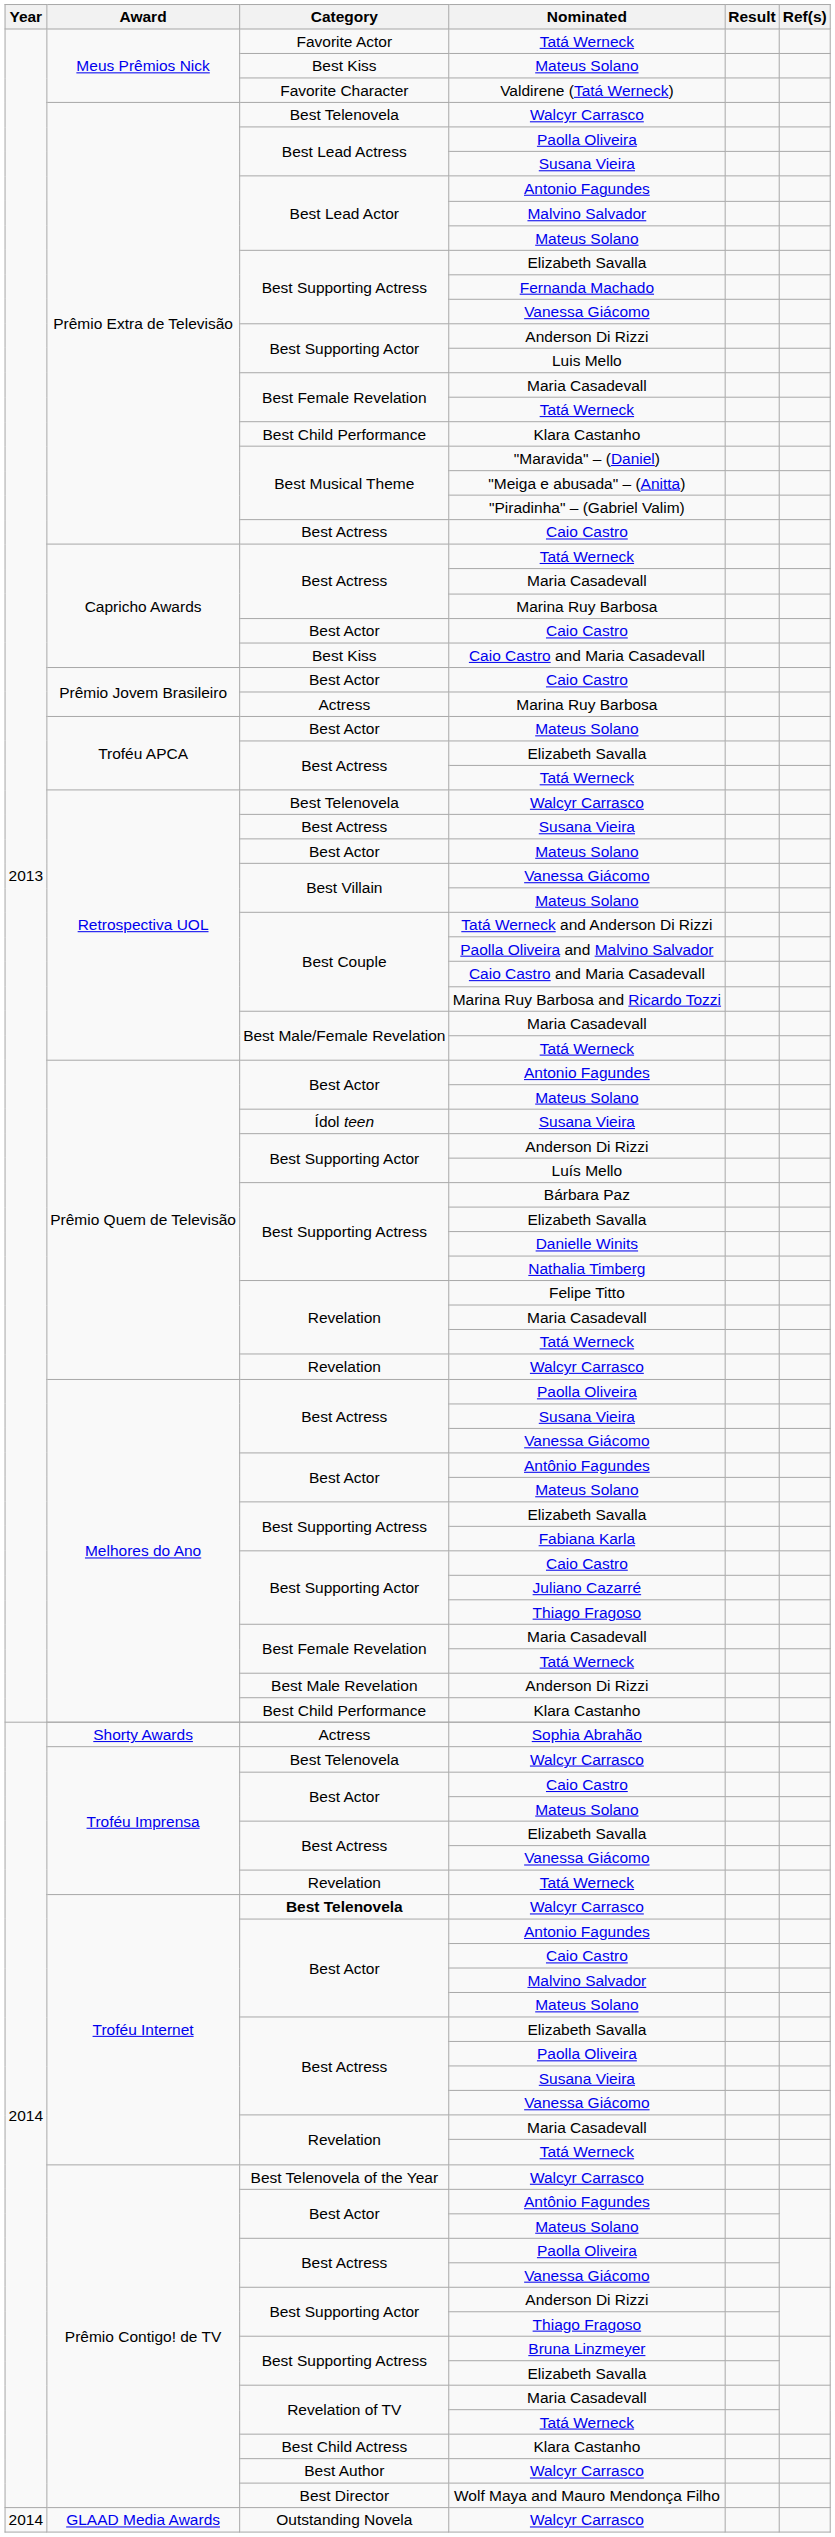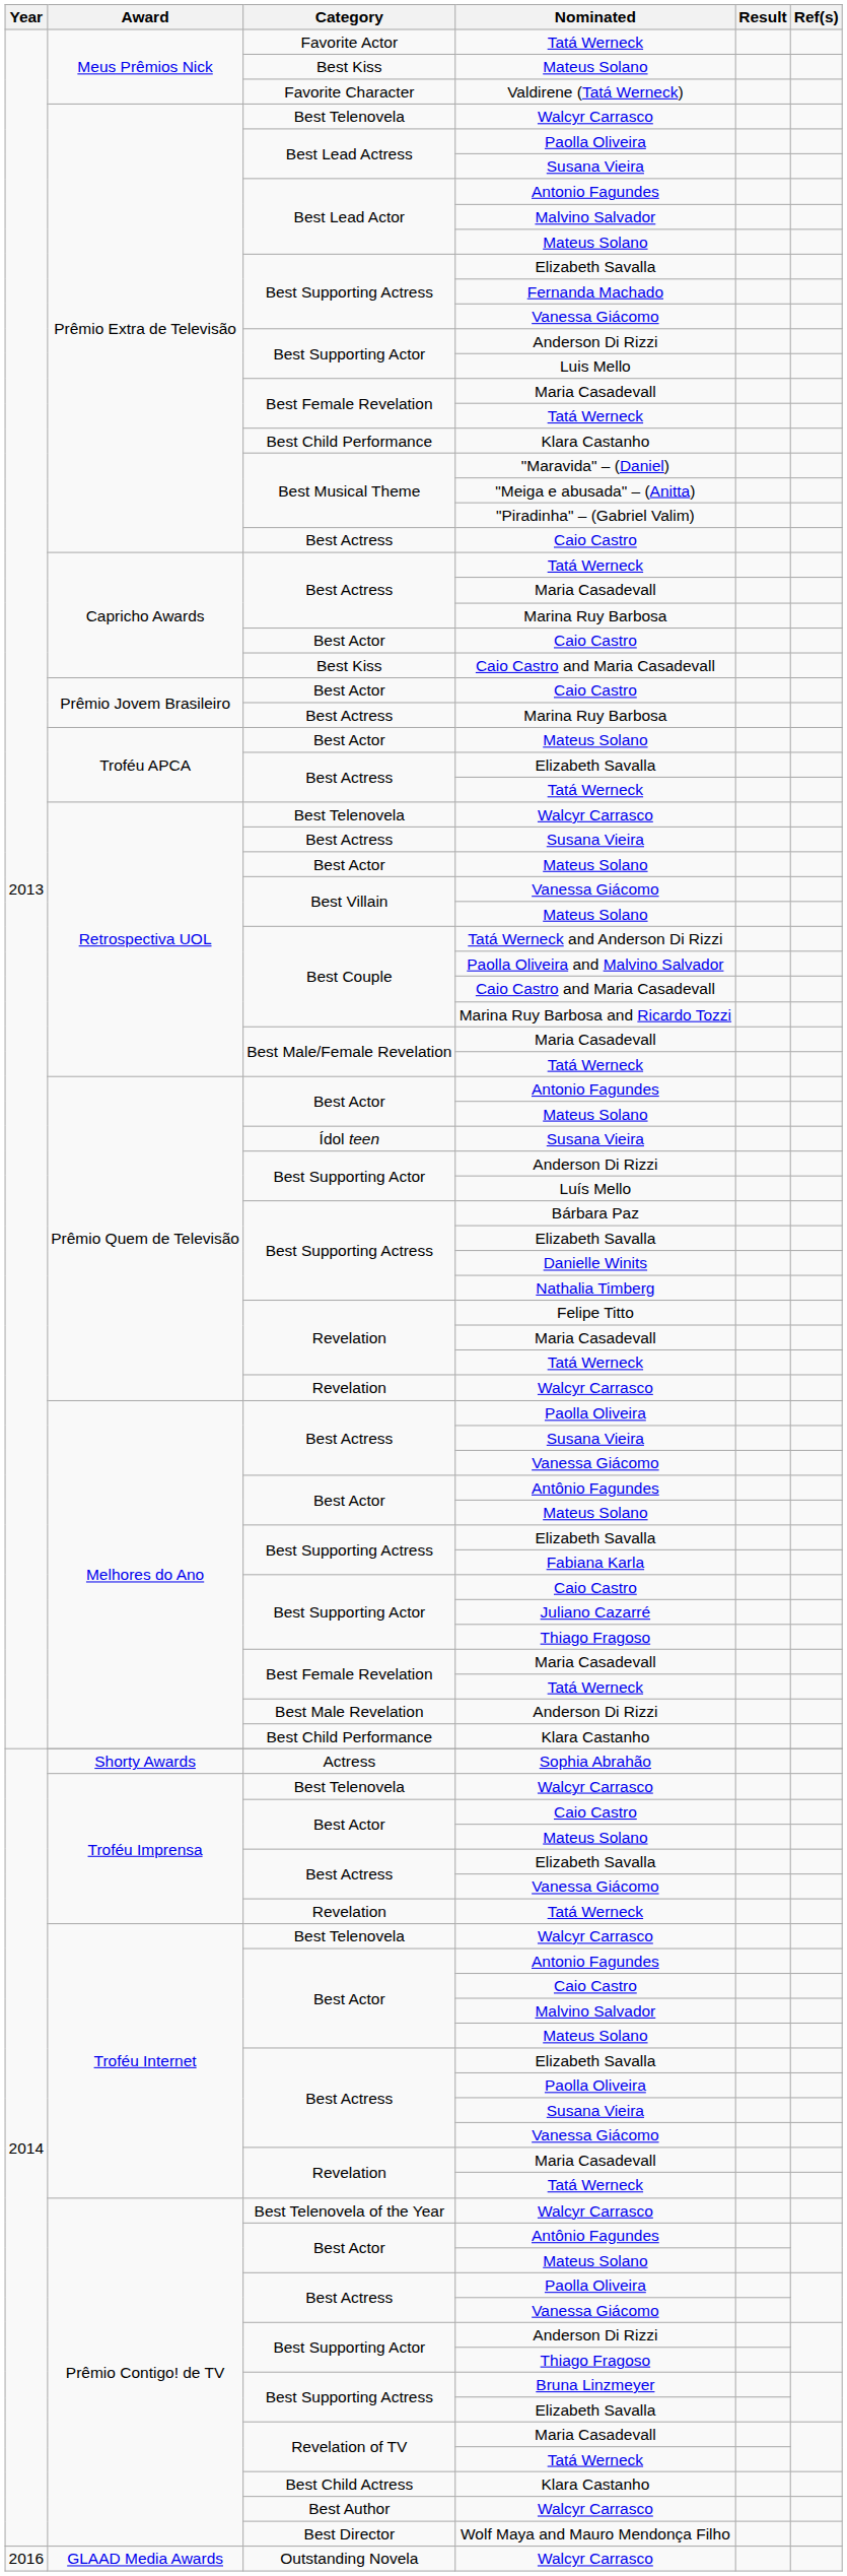 <table class="wikitable" style="margin:auto; font-size: 95%; text-align:center;">
 <tr>
 <th>Year</th>
 <th>Award</th>
 <th>Category</th>
 <th>Nominated</th>
 <th>Result</th>
 <th>Ref(s)</th>
 </tr>
 <tr>
 <td rowspan="69">2013</td>
 <td rowspan="3"><a href='#'>Meus Prêmios Nick</a></td>
 <td>Favorite Actor</td>
 <td><a href='#'>Tatá Werneck</a></td>
 <td></td>
 <td></td>
 </tr>
 <tr>
 <td>Best Kiss</td>
 <td><a href='#'>Mateus Solano</a></td>
 <td></td>
 <td></td>
 </tr>
 <tr>
 <td>Favorite Character</td>
 <td>Valdirene (<a href='#'>Tatá Werneck</a>)</td>
 <td></td>
 <td></td>
 </tr>
 <tr>
 <td rowspan="18">Prêmio Extra de Televisão</td>
 <td>Best Telenovela</td>
 <td><a href='#'>Walcyr Carrasco</a></td>
 <td></td>
 <td></td>
 </tr>
 <tr>
 <td rowspan="2">Best Lead Actress</td>
 <td><a href='#'>Paolla Oliveira</a></td>
 <td></td>
 <td></td>
 </tr>
 <tr>
 <td><a href='#'>Susana Vieira</a></td>
 <td></td>
 <td></td>
 </tr>
 <tr>
 <td rowspan="3">Best Lead Actor</td>
 <td><a href='#'>Antonio Fagundes</a></td>
 <td></td>
 <td></td>
 </tr>
 <tr>
 <td><a href='#'>Malvino Salvador</a></td>
 <td></td>
 <td></td>
 </tr>
 <tr>
 <td><a href='#'>Mateus Solano</a></td>
 <td></td>
 <td></td>
 </tr>
 <tr>
 <td rowspan="3">Best Supporting Actress</td>
 <td>Elizabeth Savalla</td>
 <td></td>
 <td></td>
 </tr>
 <tr>
 <td><a href='#'>Fernanda Machado</a></td>
 <td></td>
 <td></td>
 </tr>
 <tr>
 <td><a href='#'>Vanessa Giácomo</a></td>
 <td></td>
 <td></td>
 </tr>
 <tr>
 <td rowspan="2">Best Supporting Actor</td>
 <td>Anderson Di Rizzi</td>
 <td></td>
 <td></td>
 </tr>
 <tr>
 <td>Luis Mello</td>
 <td></td>
 <td></td>
 </tr>
 <tr>
 <td rowspan="2">Best Female Revelation</td>
 <td>Maria Casadevall</td>
 <td></td>
 <td></td>
 </tr>
 <tr>
 <td><a href='#'>Tatá Werneck</a></td>
 <td></td>
 <td></td>
 </tr>
 <tr>
 <td>Best Child Performance</td>
 <td>Klara Castanho</td>
 <td></td>
 <td></td>
 </tr>
 <tr>
 <td rowspan="3">Best Musical Theme</td>
 <td>"Maravida" – (<a href='#'>Daniel</a>)</td>
 <td></td>
 <td></td>
 </tr>
 <tr>
 <td>"Meiga e abusada" – (<a href='#'>Anitta</a>)</td>
 <td></td>
 <td></td>
 </tr>
 <tr>
 <td>"Piradinha" – (Gabriel Valim)</td>
 <td></td>
 <td></td>
 </tr>
 <tr>
 <td>Best Actress</td>
 <td><a href='#'>Caio Castro</a></td>
 <td></td>
 <td></td>
 </tr>
 <tr>
 <td rowspan="5">Capricho Awards</td>
 <td rowspan="3">Best Actress</td>
 <td><a href='#'>Tatá Werneck</a></td>
 <td></td>
 </tr>
 <tr>
 <td>Maria Casadevall</td>
 <td></td>
 <td></td>
 </tr>
 <tr>
 <td>Marina Ruy Barbosa</td>
 <td></td>
 <td></td>
 </tr>
 <tr>
 <td>Best Actor</td>
 <td><a href='#'>Caio Castro</a></td>
 <td></td>
 <td></td>
 </tr>
 <tr>
 <td>Best Kiss</td>
 <td><a href='#'>Caio Castro</a> and Maria Casadevall</td>
 <td></td>
 <td></td>
 </tr>
 <tr>
 <td rowspan="2">Prêmio Jovem Brasileiro</td>
 <td>Best Actor</td>
 <td><a href='#'>Caio Castro</a></td>
 <td></td>
 <td></td>
 </tr>
 <tr>
-<td>Actress</td>
+<td>Best Actress</td>
 <td>Marina Ruy Barbosa</td>
 <td></td>
 <td></td>
 </tr>
 <tr>
 <td rowspan="3">Troféu APCA</td>
 <td>Best Actor</td>
 <td><a href='#'>Mateus Solano</a></td>
 <td></td>
 </tr>
 <tr>
 <td rowspan="2">Best Actress</td>
 <td>Elizabeth Savalla</td>
 <td></td>
 <td></td>
 </tr>
 <tr>
 <td><a href='#'>Tatá Werneck</a></td>
 <td></td>
 <td></td>
 </tr>
 <tr>
 <td rowspan=11><a href='#'>Retrospectiva UOL</a></td>
 <td>Best Telenovela</td>
 <td><a href='#'>Walcyr Carrasco</a></td>
 <td></td>
 <td></td>
 </tr>
 <tr>
 <td>Best Actress</td>
 <td><a href='#'>Susana Vieira</a></td>
 <td></td>
 <td></td>
 </tr>
 <tr>
 <td>Best Actor</td>
 <td><a href='#'>Mateus Solano</a></td>
 <td></td>
 <td></td>
 </tr>
 <tr>
 <td rowspan=2>Best Villain</td>
 <td><a href='#'>Vanessa Giácomo</a></td>
 <td></td>
 <td></td>
 </tr>
 <tr>
 <td><a href='#'>Mateus Solano</a></td>
 <td></td>
 <td></td>
 </tr>
 <tr>
 <td rowspan=4>Best Couple</td>
 <td><a href='#'>Tatá Werneck</a> and Anderson Di Rizzi</td>
 <td></td>
 <td></td>
 </tr>
 <tr>
 <td><a href='#'>Paolla Oliveira</a> and <a href='#'>Malvino Salvador</a></td>
 <td></td>
 <td></td>
 </tr>
 <tr>
 <td><a href='#'>Caio Castro</a> and Maria Casadevall</td>
 <td></td>
 <td></td>
 </tr>
 <tr>
 <td>Marina Ruy Barbosa and <a href='#'>Ricardo Tozzi</a></td>
 <td></td>
 <td></td>
 </tr>
 <tr>
 <td rowspan=2>Best Male/Female Revelation</td>
 <td>Maria Casadevall</td>
 <td></td>
 <td></td>
 </tr>
 <tr>
 <td><a href='#'>Tatá Werneck</a></td>
 <td></td>
 <td></td>
 </tr>
 <tr>
 <td rowspan="13">Prêmio Quem de Televisão</td>
 <td rowspan="2">Best Actor</td>
 <td><a href='#'>Antonio Fagundes</a></td>
 <td></td>
 <td></td>
 </tr>
 <tr>
 <td><a href='#'>Mateus Solano</a></td>
 <td></td>
 <td></td>
 </tr>
 <tr>
 <td>Ídol <em>teen</em></td>
 <td><a href='#'>Susana Vieira</a></td>
 <td></td>
 <td></td>
 </tr>
 <tr>
 <td rowspan="2">Best Supporting Actor</td>
 <td>Anderson Di Rizzi</td>
 <td></td>
 <td></td>
 </tr>
 <tr>
 <td>Luís Mello</td>
 <td></td>
 <td></td>
 </tr>
 <tr>
 <td rowspan="4">Best Supporting Actress</td>
 <td>Bárbara Paz</td>
 <td></td>
 <td></td>
 </tr>
 <tr>
 <td>Elizabeth Savalla</td>
 <td></td>
 <td></td>
 </tr>
 <tr>
 <td><a href='#'>Danielle Winits</a></td>
 <td></td>
 <td></td>
 </tr>
 <tr>
 <td><a href='#'>Nathalia Timberg</a></td>
 <td></td>
 <td></td>
 </tr>
 <tr>
 <td rowspan="3">Revelation</td>
 <td>Felipe Titto</td>
 <td></td>
 <td></td>
 </tr>
 <tr>
 <td>Maria Casadevall</td>
 <td></td>
 <td></td>
 </tr>
 <tr>
 <td><a href='#'>Tatá Werneck</a></td>
 <td></td>
 <td></td>
 </tr>
 <tr>
 <td>Revelation</td>
 <td><a href='#'>Walcyr Carrasco</a></td>
 <td></td>
 <td></td>
 </tr>
 <tr>
 <td rowspan="14"><a href='#'>Melhores do Ano</a></td>
 <td rowspan="3">Best Actress</td>
 <td><a href='#'>Paolla Oliveira</a></td>
 <td></td>
 <td></td>
 </tr>
 <tr>
 <td><a href='#'>Susana Vieira</a></td>
 <td></td>
 <td></td>
 </tr>
 <tr>
 <td><a href='#'>Vanessa Giácomo</a></td>
 <td></td>
 <td></td>
 </tr>
 <tr>
 <td rowspan="2">Best Actor</td>
 <td><a href='#'>Antônio Fagundes</a></td>
 <td></td>
 </tr>
 <tr>
 <td><a href='#'>Mateus Solano</a></td>
 <td></td>
 <td></td>
 </tr>
 <tr>
 <td rowspan="2">Best Supporting Actress</td>
 <td>Elizabeth Savalla</td>
 <td></td>
 <td></td>
 </tr>
 <tr>
 <td><a href='#'>Fabiana Karla</a></td>
 <td></td>
 <td></td>
 </tr>
 <tr>
 <td rowspan="3">Best Supporting Actor</td>
 <td><a href='#'>Caio Castro</a></td>
 <td></td>
 <td></td>
 </tr>
 <tr>
 <td><a href='#'>Juliano Cazarré</a></td>
 <td></td>
 <td></td>
 </tr>
 <tr>
 <td><a href='#'>Thiago Fragoso</a></td>
 <td></td>
 <td></td>
 </tr>
 <tr>
 <td rowspan="2">Best Female Revelation</td>
 <td>Maria Casadevall</td>
 <td></td>
 <td></td>
 </tr>
 <tr>
 <td><a href='#'>Tatá Werneck</a></td>
 <td></td>
 <td></td>
 </tr>
 <tr>
 <td>Best Male Revelation</td>
 <td>Anderson Di Rizzi</td>
 <td></td>
 <td></td>
 </tr>
 <tr>
 <td>Best Child Performance</td>
 <td>Klara Castanho</td>
 <td></td>
 <td></td>
 </tr>
 <tr>
 <td rowspan="33">2014</td>
 </tr>
 <tr>
 <td><a href='#'>Shorty Awards</a></td>
 <td>Actress</td>
 <td><a href='#'>Sophia Abrahão</a></td>
 <td></td>
 <td></td>
 </tr>
 <tr>
 <td rowspan="6"><a href='#'>Troféu Imprensa</a></td>
 <td>Best Telenovela</td>
 <td><a href='#'>Walcyr Carrasco</a></td>
 <td></td>
 <td></td>
 </tr>
 <tr>
 <td rowspan="2">Best Actor</td>
 <td><a href='#'>Caio Castro</a></td>
 <td></td>
 <td></td>
 </tr>
 <tr>
 <td><a href='#'>Mateus Solano</a></td>
 <td></td>
 <td></td>
 </tr>
 <tr>
 <td rowspan="2">Best Actress</td>
 <td>Elizabeth Savalla</td>
 <td></td>
 <td></td>
 </tr>
 <tr>
 <td><a href='#'>Vanessa Giácomo</a></td>
 <td></td>
 <td></td>
 </tr>
 <tr>
 <td>Revelation</td>
 <td><a href='#'>Tatá Werneck</a></td>
 <td></td>
 <td></td>
 </tr>
 <tr>
 <td rowspan="11"><a href='#'>Troféu Internet</a></td>
-<td><strong>Best Telenovela</strong></td>
+<td>Best Telenovela</td>
 <td><a href='#'>Walcyr Carrasco</a></td>
 <td></td>
 <td></td>
 </tr>
 <tr>
 <td rowspan="4">Best Actor</td>
 <td><a href='#'>Antonio Fagundes</a></td>
 <td></td>
 <td></td>
 </tr>
 <tr>
 <td><a href='#'>Caio Castro</a></td>
 <td></td>
 <td></td>
 </tr>
 <tr>
 <td><a href='#'>Malvino Salvador</a></td>
 <td></td>
 <td></td>
 </tr>
 <tr>
 <td><a href='#'>Mateus Solano</a></td>
 <td></td>
 <td></td>
 </tr>
 <tr>
 <td rowspan="4">Best Actress</td>
 <td>Elizabeth Savalla</td>
 <td></td>
 <td></td>
 </tr>
 <tr>
 <td><a href='#'>Paolla Oliveira</a></td>
 <td></td>
 <td></td>
 </tr>
 <tr>
 <td><a href='#'>Susana Vieira</a></td>
 <td></td>
 <td></td>
 </tr>
 <tr>
 <td><a href='#'>Vanessa Giácomo</a></td>
 <td></td>
 <td></td>
 </tr>
 <tr>
 <td rowspan="2">Revelation</td>
 <td>Maria Casadevall</td>
 <td></td>
 <td></td>
 </tr>
 <tr>
 <td><a href='#'>Tatá Werneck</a></td>
 <td></td>
 <td></td>
 </tr>
 <tr>
 <td rowspan="14">Prêmio Contigo! de TV</td>
 <td>Best Telenovela of the Year</td>
 <td><a href='#'>Walcyr Carrasco</a></td>
 <td></td>
 <td></td>
 </tr>
 <tr>
 <td rowspan="2">Best Actor</td>
 <td><a href='#'>Antônio Fagundes</a></td>
 <td></td>
 <td rowspan="2"></td>
 </tr>
 <tr>
 <td><a href='#'>Mateus Solano</a></td>
 <td></td>
 </tr>
 <tr>
 <td rowspan="2">Best Actress</td>
 <td><a href='#'>Paolla Oliveira</a></td>
 <td></td>
 <td rowspan="2"></td>
 </tr>
 <tr>
 <td><a href='#'>Vanessa Giácomo</a></td>
 <td></td>
 </tr>
 <tr>
 <td rowspan="2">Best Supporting Actor</td>
 <td>Anderson Di Rizzi</td>
 <td></td>
 <td rowspan="2"></td>
 </tr>
 <tr>
 <td><a href='#'>Thiago Fragoso</a></td>
 <td></td>
 </tr>
 <tr>
 <td rowspan="2">Best Supporting Actress</td>
 <td><a href='#'>Bruna Linzmeyer</a></td>
 <td></td>
 <td rowspan="2"></td>
 </tr>
 <tr>
 <td>Elizabeth Savalla</td>
 <td></td>
 </tr>
 <tr>
 <td rowspan="2">Revelation of TV</td>
 <td>Maria Casadevall</td>
 <td></td>
 <td rowspan="2"></td>
 </tr>
 <tr>
 <td><a href='#'>Tatá Werneck</a></td>
 <td></td>
 </tr>
 <tr>
 <td>Best Child Actress</td>
 <td>Klara Castanho</td>
 <td></td>
 <td></td>
 </tr>
 <tr>
 <td>Best Author</td>
 <td><a href='#'>Walcyr Carrasco</a></td>
 <td></td>
 <td></td>
 </tr>
 <tr>
 <td>Best Director</td>
 <td>Wolf Maya and Mauro Mendonça Filho</td>
 <td></td>
 <td></td>
 </tr>
 <tr>
-<td>2014</td>
+<td>2016</td>
 <td><a href='#'>GLAAD Media Awards</a></td>
 <td>Outstanding Novela</td>
 <td><a href='#'>Walcyr Carrasco</a></td>
 <td></td>
 <td></td>
 </tr>
 </table>
